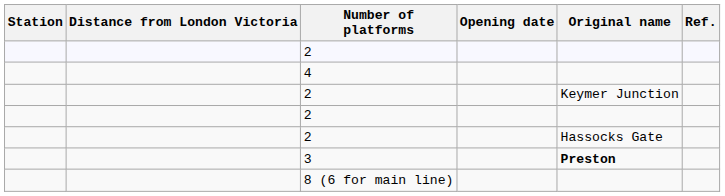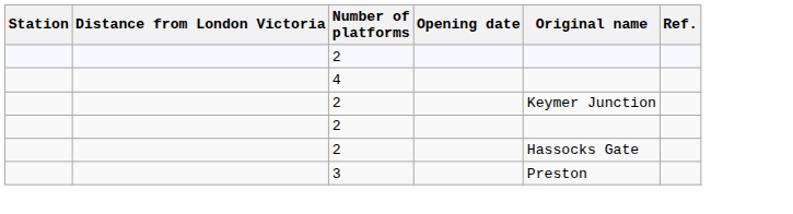 <table class="wikitable sortable collapsible collapsed">
 <tr>
 <th scope="col">Station</th>
 <th scope="col">Distance from London Victoria</th>
 <th scope="col">Number of<br> platforms</th>
 <th scope="col">Opening date</th>
 <th scope="col" class="unsortable">Original name</th>
 <th scope="col" class="unsortable">Ref.</th>
 </tr>
 <tr style="background:#F8F8FF">
 <td></td>
 <td></td>
 <td>2</td>
 <td></td>
 <td></td>
 <td></td>
 </tr>
 <tr>
 <td></td>
 <td></td>
 <td>4</td>
 <td></td>
 <td></td>
 <td></td>
 </tr>
 <tr>
 <td></td>
 <td></td>
 <td>2</td>
 <td></td>
 <td>Keymer Junction</td>
 <td></td>
 </tr>
 <tr>
 <td></td>
 <td></td>
 <td>2</td>
 <td></td>
 <td></td>
 <td></td>
 </tr>
 <tr>
 <td></td>
 <td></td>
 <td>2</td>
 <td></td>
 <td>Hassocks Gate</td>
 <td></td>
 </tr>
 <tr>
 <td></td>
 <td></td>
 <td>3</td>
 <td></td>
-<td><strong>Preston</strong></td>
-<td></td>
-</tr>
-<tr>
-<td></td>
-<td></td>
-<td>8 (6 for main line)</td>
-<td></td>
-<td></td>
+<td>Preston</td>
 <td></td>
 </tr>
 </table>
